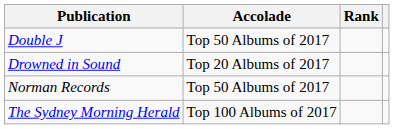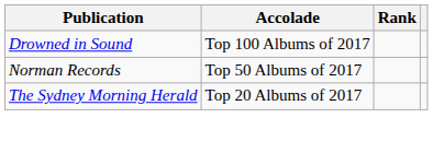 <table class="sortable wikitable">
 <tr>
 <th>Publication</th>
 <th>Accolade</th>
 <th>Rank</th>
 <th class="unsortable"></th>
 </tr>
 <tr>
-<td><em><a href='#'>Double J</a></em></td>
-<td>Top 50 Albums of 2017</td>
-<td></td>
-<td></td>
-</tr>
-<tr>
 <td><em><a href='#'>Drowned in Sound</a></em></td>
-<td>Top 20 Albums of 2017</td>
+<td>Top 100 Albums of 2017</td>
 <td></td>
 <td></td>
 </tr>
 <tr>
 <td><em>Norman Records</em></td>
 <td>Top 50 Albums of 2017</td>
 <td></td>
 <td></td>
 </tr>
 <tr>
 <td><em><a href='#'>The Sydney Morning Herald</a></em></td>
-<td>Top 100 Albums of 2017</td>
+<td>Top 20 Albums of 2017</td>
 <td></td>
 <td></td>
 </tr>
 </table>
